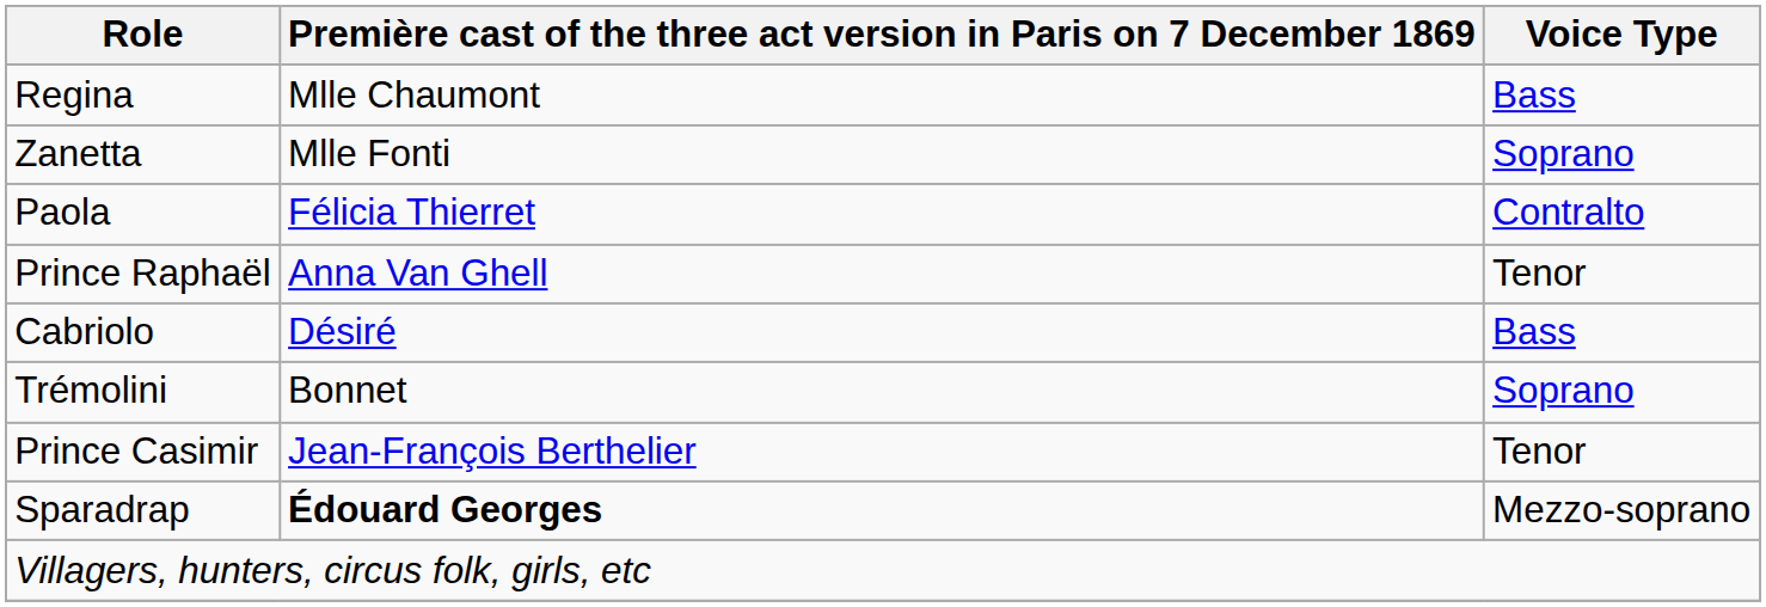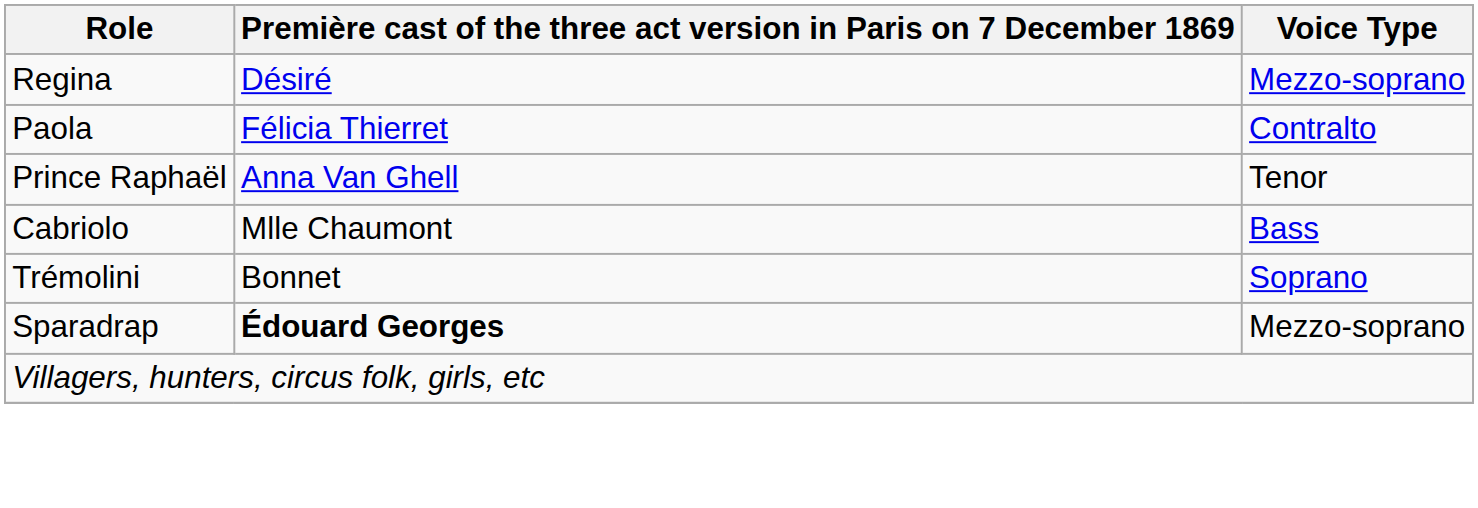 <table class="wikitable">
 <tr>
 <th>Role</th>
 <th>Première cast of the three act version in Paris on 7 December 1869</th>
 <th>Voice Type</th>
 </tr>
 <tr>
 <td>Regina</td>
-<td>Mlle Chaumont</td>
-<td><a href='#'>Bass</a></td>
-</tr>
-<tr>
-<td>Zanetta</td>
-<td>Mlle Fonti</td>
-<td><a href='#'>Soprano</a></td>
+<td><a href='#'>Désiré</a></td>
+<td><a href='#'>Mezzo-soprano</a></td>
 </tr>
 <tr>
 <td>Paola</td>
 <td><a href='#'>Félicia Thierret</a></td>
 <td><a href='#'>Contralto</a></td>
 </tr>
 <tr>
 <td>Prince Raphaël</td>
 <td><a href='#'>Anna Van Ghell</a></td>
 <td>Tenor</td>
 </tr>
 <tr>
 <td>Cabriolo</td>
-<td><a href='#'>Désiré</a></td>
+<td>Mlle Chaumont</td>
 <td><a href='#'>Bass</a></td>
 </tr>
 <tr>
 <td>Trémolini</td>
 <td>Bonnet</td>
 <td><a href='#'>Soprano</a></td>
-</tr>
-<tr>
-<td>Prince Casimir</td>
-<td><a href='#'>Jean-François Berthelier</a></td>
-<td>Tenor</td>
 </tr>
 <tr>
 <td>Sparadrap</td>
 <td><strong>Édouard Georges</strong></td>
 <td>Mezzo-soprano</td>
 </tr>
 <tr>
 <td colspan="3"><em>Villagers, hunters, circus folk, girls, etc</em></td>
 </tr>
 <tr>
 </tr>
 </table>
